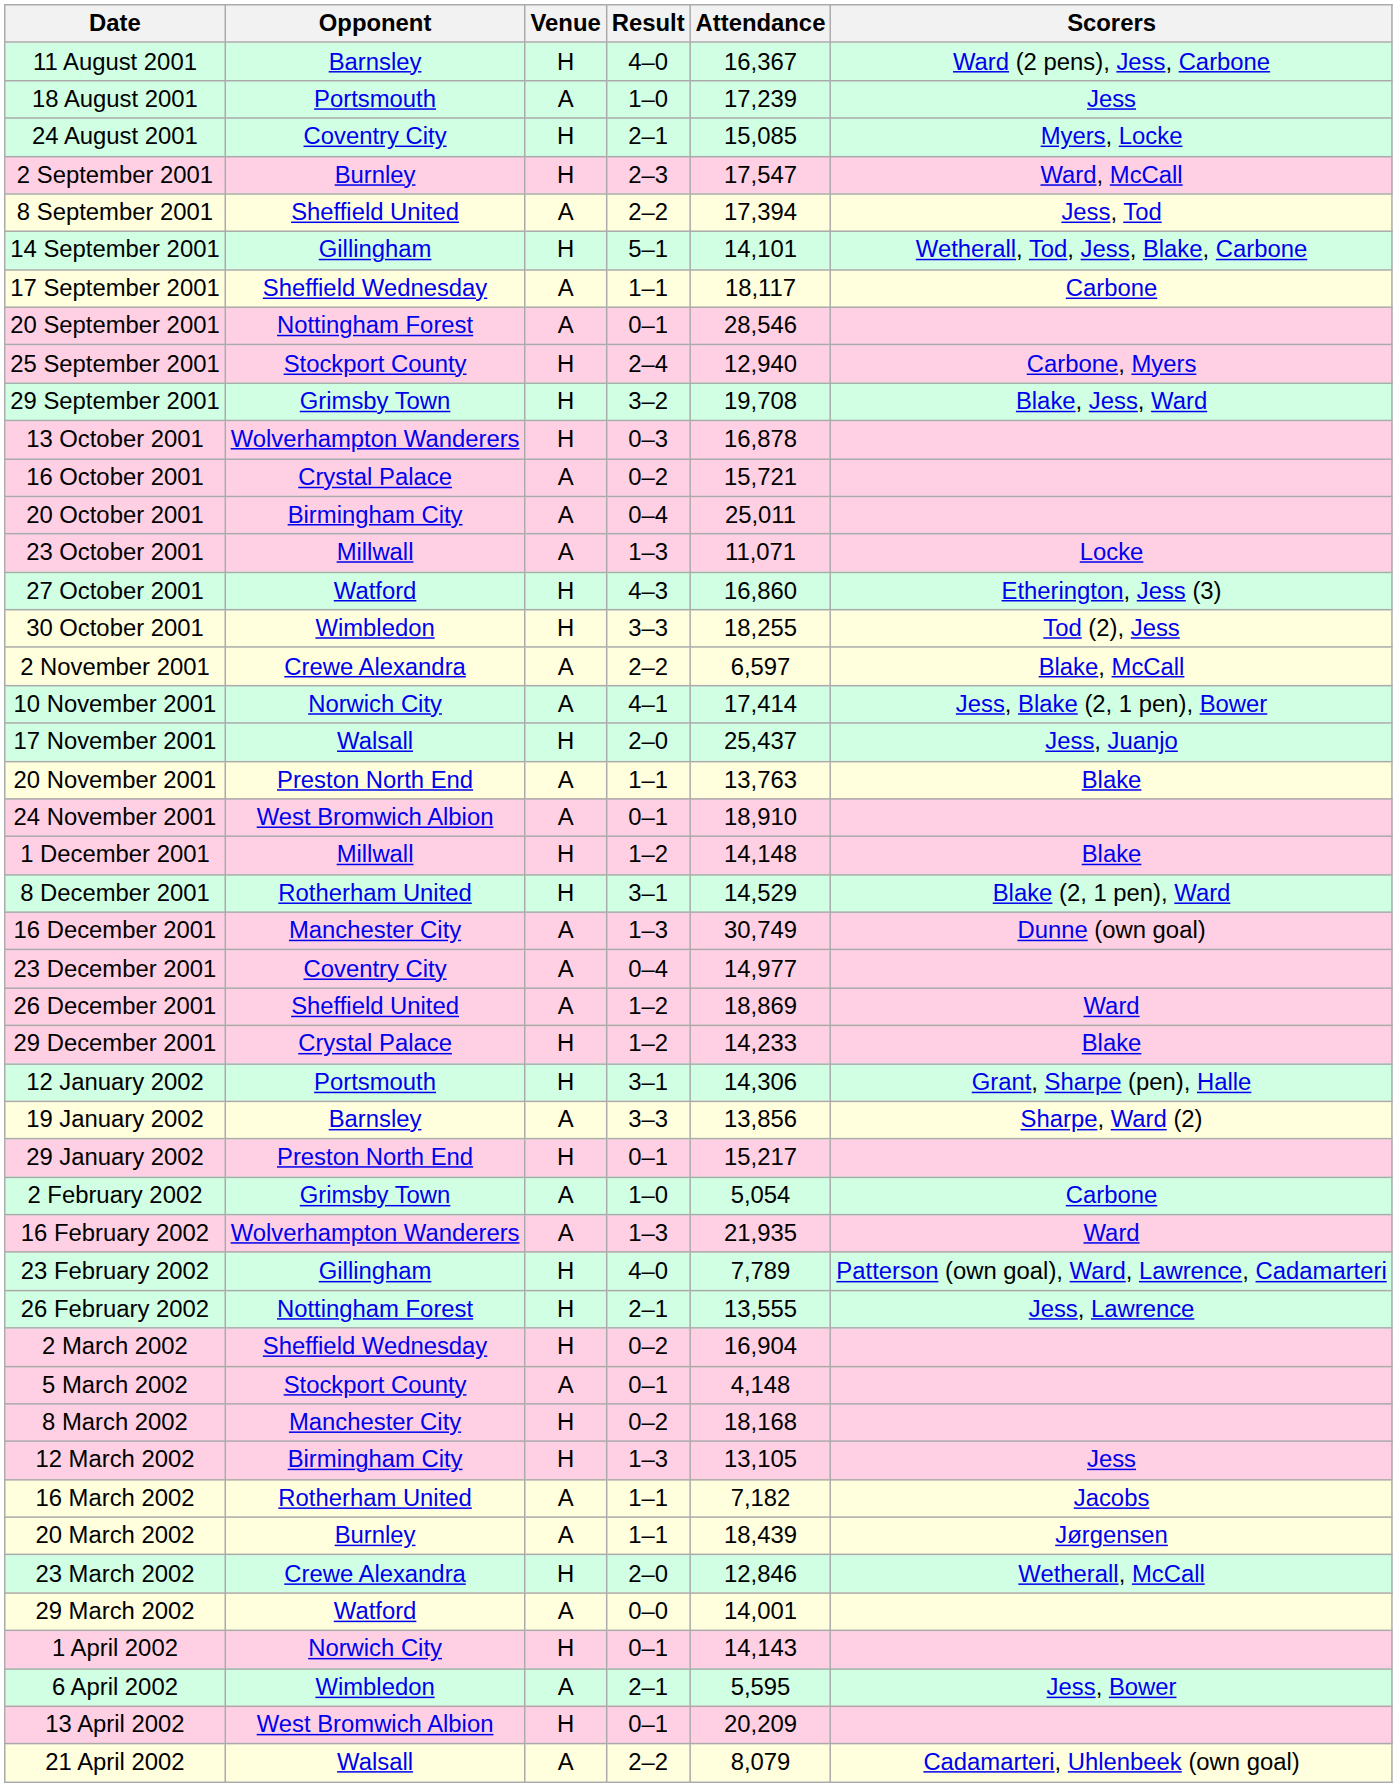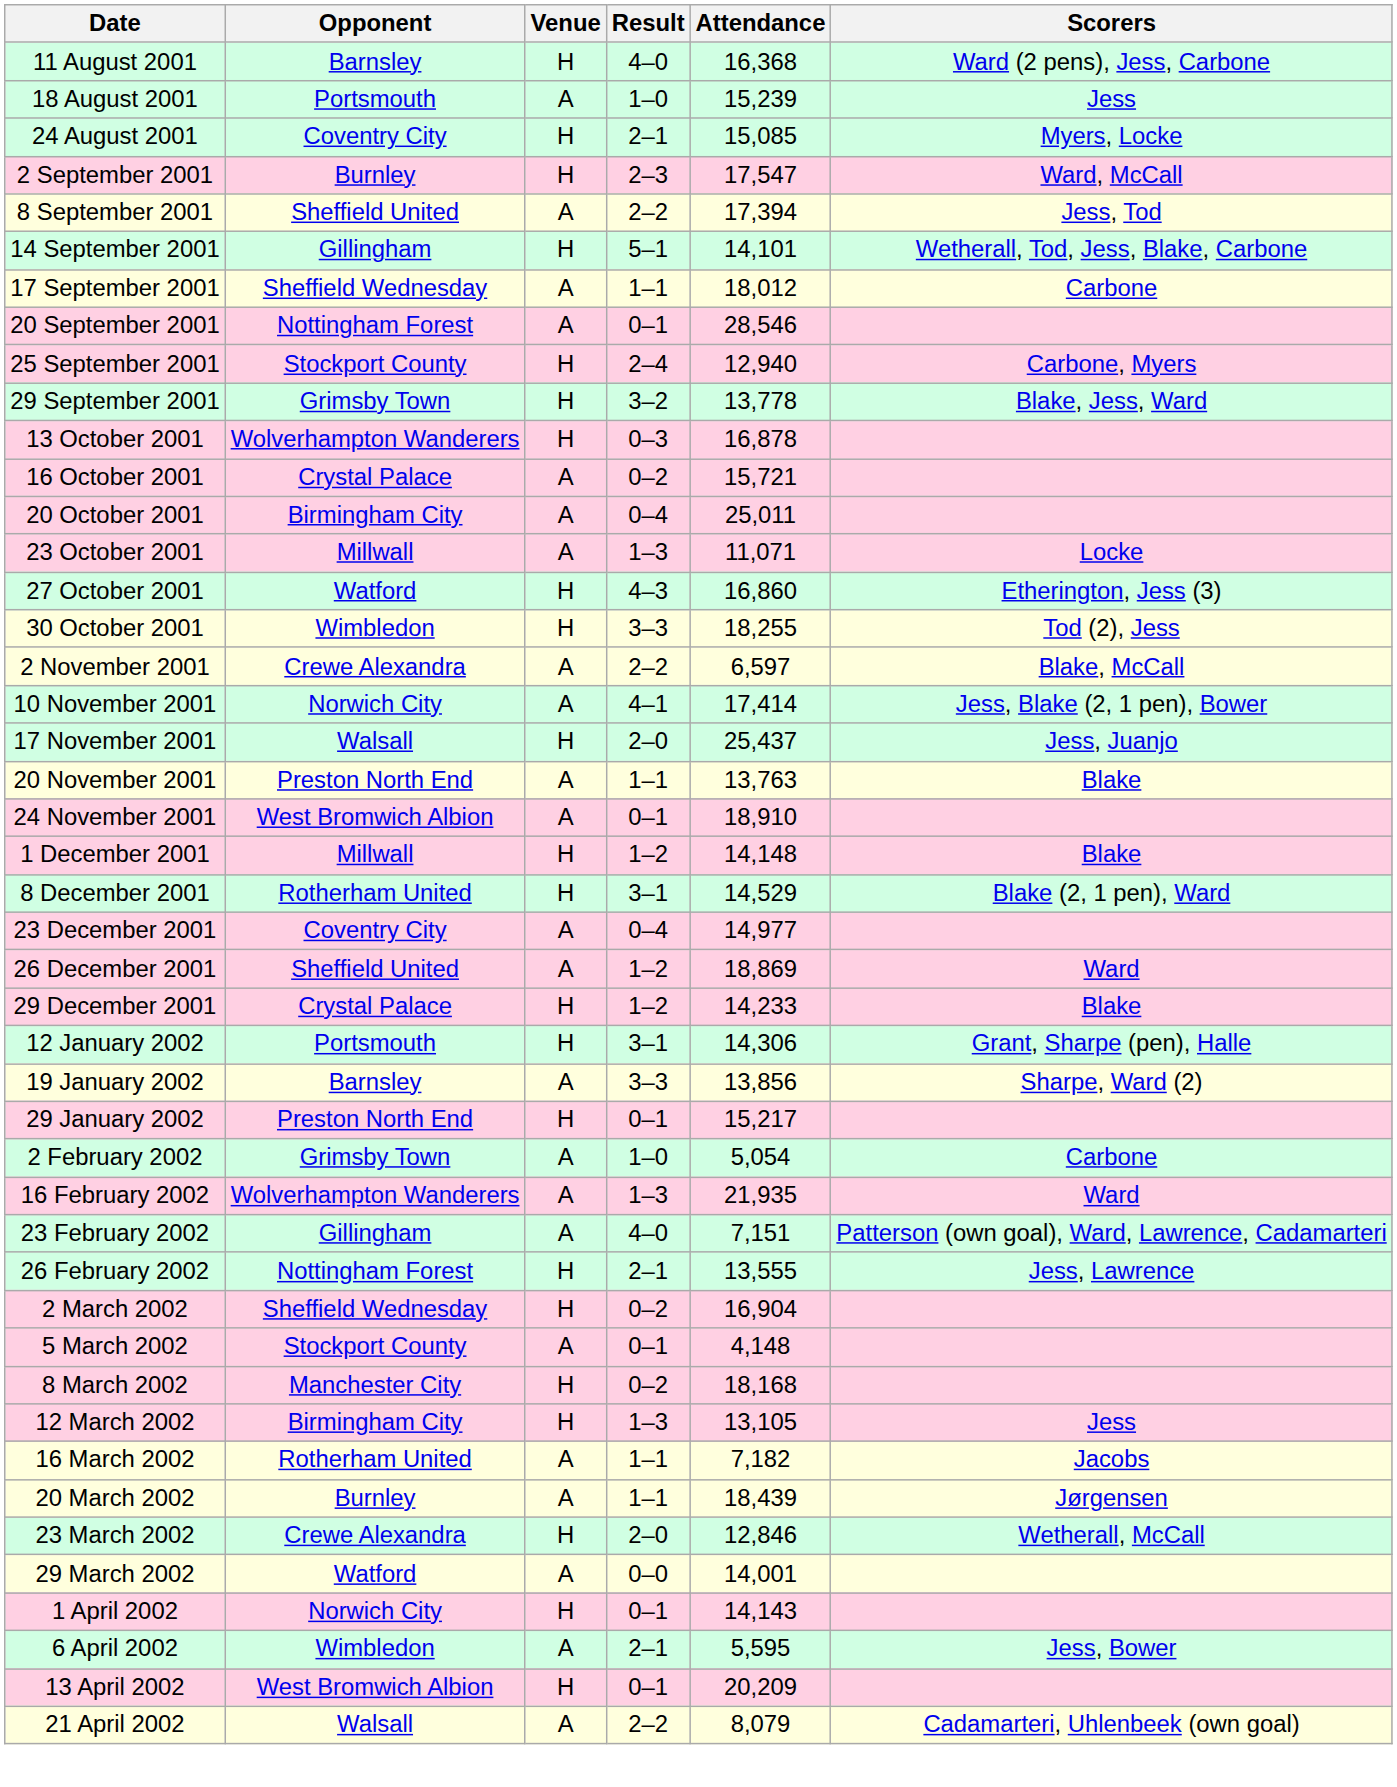 <table class="wikitable sortable" style="font-size:100%; text-align:center">
 <tr>
 <th>Date</th>
 <th>Opponent</th>
 <th>Venue</th>
 <th>Result</th>
 <th>Attendance</th>
 <th>Scorers</th>
 </tr>
 <tr style="background-color: #d0ffe3;">
 <td>11 August 2001</td>
 <td><a href='#'>Barnsley</a></td>
 <td>H</td>
 <td>4–0</td>
-<td>16,367</td>
+<td>16,368</td>
 <td><a href='#'>Ward</a> (2 pens), <a href='#'>Jess</a>, <a href='#'>Carbone</a></td>
 </tr>
 <tr style="background-color: #d0ffe3;">
 <td>18 August 2001</td>
 <td><a href='#'>Portsmouth</a></td>
 <td>A</td>
 <td>1–0</td>
-<td>17,239</td>
+<td>15,239</td>
 <td><a href='#'>Jess</a></td>
 </tr>
 <tr style="background-color: #d0ffe3;">
 <td>24 August 2001</td>
 <td><a href='#'>Coventry City</a></td>
 <td>H</td>
 <td>2–1</td>
 <td>15,085</td>
 <td><a href='#'>Myers</a>, <a href='#'>Locke</a></td>
 </tr>
 <tr style="background-color: #ffd0e3;">
 <td>2 September 2001</td>
 <td><a href='#'>Burnley</a></td>
 <td>H</td>
 <td>2–3</td>
 <td>17,547</td>
 <td><a href='#'>Ward</a>, <a href='#'>McCall</a></td>
 </tr>
 <tr style="background-color: #ffffdd;">
 <td>8 September 2001</td>
 <td><a href='#'>Sheffield United</a></td>
 <td>A</td>
 <td>2–2</td>
 <td>17,394</td>
 <td><a href='#'>Jess</a>, <a href='#'>Tod</a></td>
 </tr>
 <tr style="background-color: #d0ffe3;">
 <td>14 September 2001</td>
 <td><a href='#'>Gillingham</a></td>
 <td>H</td>
 <td>5–1</td>
 <td>14,101</td>
 <td><a href='#'>Wetherall</a>, <a href='#'>Tod</a>, <a href='#'>Jess</a>, <a href='#'>Blake</a>, <a href='#'>Carbone</a></td>
 </tr>
 <tr style="background-color: #ffffdd;">
 <td>17 September 2001</td>
 <td><a href='#'>Sheffield Wednesday</a></td>
 <td>A</td>
 <td>1–1</td>
-<td>18,117</td>
+<td>18,012</td>
 <td><a href='#'>Carbone</a></td>
 </tr>
 <tr style="background-color: #ffd0e3;">
 <td>20 September 2001</td>
 <td><a href='#'>Nottingham Forest</a></td>
 <td>A</td>
 <td>0–1</td>
 <td>28,546</td>
 <td></td>
 </tr>
 <tr style="background-color: #ffd0e3;">
 <td>25 September 2001</td>
 <td><a href='#'>Stockport County</a></td>
 <td>H</td>
 <td>2–4</td>
 <td>12,940</td>
 <td><a href='#'>Carbone</a>, <a href='#'>Myers</a></td>
 </tr>
 <tr style="background-color: #d0ffe3;">
 <td>29 September 2001</td>
 <td><a href='#'>Grimsby Town</a></td>
 <td>H</td>
 <td>3–2</td>
-<td>19,708</td>
+<td>13,778</td>
 <td><a href='#'>Blake</a>, <a href='#'>Jess</a>, <a href='#'>Ward</a></td>
 </tr>
 <tr style="background-color: #ffd0e3;">
 <td>13 October 2001</td>
 <td><a href='#'>Wolverhampton Wanderers</a></td>
 <td>H</td>
 <td>0–3</td>
 <td>16,878</td>
 <td></td>
 </tr>
 <tr style="background-color: #ffd0e3;">
 <td>16 October 2001</td>
 <td><a href='#'>Crystal Palace</a></td>
 <td>A</td>
 <td>0–2</td>
 <td>15,721</td>
 <td></td>
 </tr>
 <tr style="background-color: #ffd0e3;">
 <td>20 October 2001</td>
 <td><a href='#'>Birmingham City</a></td>
 <td>A</td>
 <td>0–4</td>
 <td>25,011</td>
 <td></td>
 </tr>
 <tr style="background-color: #ffd0e3;">
 <td>23 October 2001</td>
 <td><a href='#'>Millwall</a></td>
 <td>A</td>
 <td>1–3</td>
 <td>11,071</td>
 <td><a href='#'>Locke</a></td>
 </tr>
 <tr style="background-color: #d0ffe3;">
 <td>27 October 2001</td>
 <td><a href='#'>Watford</a></td>
 <td>H</td>
 <td>4–3</td>
 <td>16,860</td>
 <td><a href='#'>Etherington</a>, <a href='#'>Jess</a> (3)</td>
 </tr>
 <tr style="background-color: #ffffdd;">
 <td>30 October 2001</td>
 <td><a href='#'>Wimbledon</a></td>
 <td>H</td>
 <td>3–3</td>
 <td>18,255</td>
 <td><a href='#'>Tod</a> (2), <a href='#'>Jess</a></td>
 </tr>
 <tr style="background-color: #ffffdd;">
 <td>2 November 2001</td>
 <td><a href='#'>Crewe Alexandra</a></td>
 <td>A</td>
 <td>2–2</td>
 <td>6,597</td>
 <td><a href='#'>Blake</a>, <a href='#'>McCall</a></td>
 </tr>
 <tr style="background-color: #d0ffe3;">
 <td>10 November 2001</td>
 <td><a href='#'>Norwich City</a></td>
 <td>A</td>
 <td>4–1</td>
 <td>17,414</td>
 <td><a href='#'>Jess</a>, <a href='#'>Blake</a> (2, 1 pen), <a href='#'>Bower</a></td>
 </tr>
 <tr style="background-color: #d0ffe3;">
 <td>17 November 2001</td>
 <td><a href='#'>Walsall</a></td>
 <td>H</td>
 <td>2–0</td>
 <td>25,437</td>
 <td><a href='#'>Jess</a>, <a href='#'>Juanjo</a></td>
 </tr>
 <tr style="background-color: #ffffdd;">
 <td>20 November 2001</td>
 <td><a href='#'>Preston North End</a></td>
 <td>A</td>
 <td>1–1</td>
 <td>13,763</td>
 <td><a href='#'>Blake</a></td>
 </tr>
 <tr style="background-color: #ffd0e3;">
 <td>24 November 2001</td>
 <td><a href='#'>West Bromwich Albion</a></td>
 <td>A</td>
 <td>0–1</td>
 <td>18,910</td>
 <td></td>
 </tr>
 <tr style="background-color: #ffd0e3;">
 <td>1 December 2001</td>
 <td><a href='#'>Millwall</a></td>
 <td>H</td>
 <td>1–2</td>
 <td>14,148</td>
 <td><a href='#'>Blake</a></td>
 </tr>
 <tr style="background-color: #d0ffe3;">
 <td>8 December 2001</td>
 <td><a href='#'>Rotherham United</a></td>
 <td>H</td>
 <td>3–1</td>
 <td>14,529</td>
 <td><a href='#'>Blake</a> (2, 1 pen), <a href='#'>Ward</a></td>
 </tr>
 <tr style="background-color: #ffd0e3;">
-<td>16 December 2001</td>
-<td><a href='#'>Manchester City</a></td>
-<td>A</td>
-<td>1–3</td>
-<td>30,749</td>
-<td><a href='#'>Dunne</a> (own goal)</td>
-</tr>
-<tr style="background-color: #ffd0e3;">
 <td>23 December 2001</td>
 <td><a href='#'>Coventry City</a></td>
 <td>A</td>
 <td>0–4</td>
 <td>14,977</td>
 <td></td>
 </tr>
 <tr style="background-color: #ffd0e3;">
 <td>26 December 2001</td>
 <td><a href='#'>Sheffield United</a></td>
 <td>A</td>
 <td>1–2</td>
 <td>18,869</td>
 <td><a href='#'>Ward</a></td>
 </tr>
 <tr style="background-color: #ffd0e3;">
 <td>29 December 2001</td>
 <td><a href='#'>Crystal Palace</a></td>
 <td>H</td>
 <td>1–2</td>
 <td>14,233</td>
 <td><a href='#'>Blake</a></td>
 </tr>
 <tr style="background-color: #d0ffe3;">
 <td>12 January 2002</td>
 <td><a href='#'>Portsmouth</a></td>
 <td>H</td>
 <td>3–1</td>
 <td>14,306</td>
 <td><a href='#'>Grant</a>, <a href='#'>Sharpe</a> (pen), <a href='#'>Halle</a></td>
 </tr>
 <tr style="background-color: #ffffdd;">
 <td>19 January 2002</td>
 <td><a href='#'>Barnsley</a></td>
 <td>A</td>
 <td>3–3</td>
 <td>13,856</td>
 <td><a href='#'>Sharpe</a>, <a href='#'>Ward</a> (2)</td>
 </tr>
 <tr style="background-color: #ffd0e3;">
 <td>29 January 2002</td>
 <td><a href='#'>Preston North End</a></td>
 <td>H</td>
 <td>0–1</td>
 <td>15,217</td>
 <td></td>
 </tr>
 <tr style="background-color: #d0ffe3;">
 <td>2 February 2002</td>
 <td><a href='#'>Grimsby Town</a></td>
 <td>A</td>
 <td>1–0</td>
 <td>5,054</td>
 <td><a href='#'>Carbone</a></td>
 </tr>
 <tr style="background-color: #ffd0e3;">
 <td>16 February 2002</td>
 <td><a href='#'>Wolverhampton Wanderers</a></td>
 <td>A</td>
 <td>1–3</td>
 <td>21,935</td>
 <td><a href='#'>Ward</a></td>
 </tr>
 <tr style="background-color: #d0ffe3;">
 <td>23 February 2002</td>
 <td><a href='#'>Gillingham</a></td>
-<td>H</td>
+<td>A</td>
 <td>4–0</td>
-<td>7,789</td>
+<td>7,151</td>
 <td><a href='#'>Patterson</a> (own goal), <a href='#'>Ward</a>, <a href='#'>Lawrence</a>, <a href='#'>Cadamarteri</a></td>
 </tr>
 <tr style="background-color: #d0ffe3;">
 <td>26 February 2002</td>
 <td><a href='#'>Nottingham Forest</a></td>
 <td>H</td>
 <td>2–1</td>
 <td>13,555</td>
 <td><a href='#'>Jess</a>, <a href='#'>Lawrence</a></td>
 </tr>
 <tr style="background-color: #ffd0e3;">
 <td>2 March 2002</td>
 <td><a href='#'>Sheffield Wednesday</a></td>
 <td>H</td>
 <td>0–2</td>
 <td>16,904</td>
 <td></td>
 </tr>
 <tr style="background-color: #ffd0e3;">
 <td>5 March 2002</td>
 <td><a href='#'>Stockport County</a></td>
 <td>A</td>
 <td>0–1</td>
 <td>4,148</td>
 <td></td>
 </tr>
 <tr style="background-color: #ffd0e3;">
 <td>8 March 2002</td>
 <td><a href='#'>Manchester City</a></td>
 <td>H</td>
 <td>0–2</td>
 <td>18,168</td>
 <td></td>
 </tr>
 <tr style="background-color: #ffd0e3;">
 <td>12 March 2002</td>
 <td><a href='#'>Birmingham City</a></td>
 <td>H</td>
 <td>1–3</td>
 <td>13,105</td>
 <td><a href='#'>Jess</a></td>
 </tr>
 <tr style="background-color: #ffffdd;">
 <td>16 March 2002</td>
 <td><a href='#'>Rotherham United</a></td>
 <td>A</td>
 <td>1–1</td>
 <td>7,182</td>
 <td><a href='#'>Jacobs</a></td>
 </tr>
 <tr style="background-color: #ffffdd;">
 <td>20 March 2002</td>
 <td><a href='#'>Burnley</a></td>
 <td>A</td>
 <td>1–1</td>
 <td>18,439</td>
 <td><a href='#'>Jørgensen</a></td>
 </tr>
 <tr style="background-color: #d0ffe3;">
 <td>23 March 2002</td>
 <td><a href='#'>Crewe Alexandra</a></td>
 <td>H</td>
 <td>2–0</td>
 <td>12,846</td>
 <td><a href='#'>Wetherall</a>, <a href='#'>McCall</a></td>
 </tr>
 <tr style="background-color: #ffffdd;">
 <td>29 March 2002</td>
 <td><a href='#'>Watford</a></td>
 <td>A</td>
 <td>0–0</td>
 <td>14,001</td>
 <td></td>
 </tr>
 <tr style="background-color: #ffd0e3;">
 <td>1 April 2002</td>
 <td><a href='#'>Norwich City</a></td>
 <td>H</td>
 <td>0–1</td>
 <td>14,143</td>
 <td></td>
 </tr>
 <tr style="background-color: #d0ffe3;">
 <td>6 April 2002</td>
 <td><a href='#'>Wimbledon</a></td>
 <td>A</td>
 <td>2–1</td>
 <td>5,595</td>
 <td><a href='#'>Jess</a>, <a href='#'>Bower</a></td>
 </tr>
 <tr style="background-color: #ffd0e3;">
 <td>13 April 2002</td>
 <td><a href='#'>West Bromwich Albion</a></td>
 <td>H</td>
 <td>0–1</td>
 <td>20,209</td>
 <td></td>
 </tr>
 <tr style="background-color: #ffffdd;">
 <td>21 April 2002</td>
 <td><a href='#'>Walsall</a></td>
 <td>A</td>
 <td>2–2</td>
 <td>8,079</td>
 <td><a href='#'>Cadamarteri</a>, <a href='#'>Uhlenbeek</a> (own goal)</td>
 </tr>
 </table>
